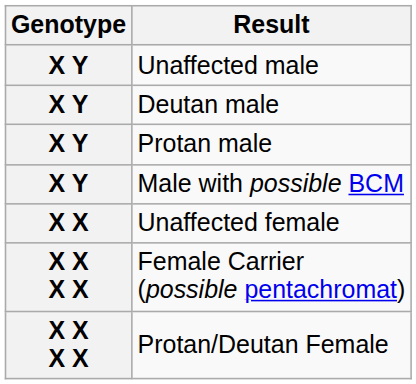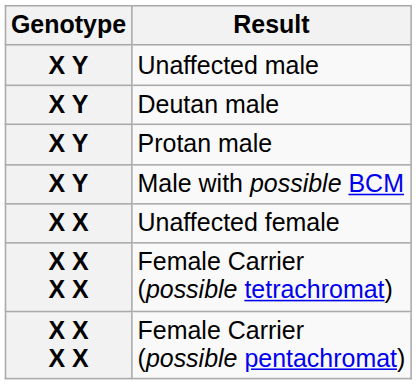 <table class="wikitable" style = "float: right; margin-left:15px">
 <tr>
 <th scope="col">Genotype</th>
 <th scope="col">Result</th>
 </tr>
 <tr>
 <th scope="row">X Y</th>
 <td>Unaffected male</td>
 </tr>
 <tr>
 <th scope="row">X Y</th>
 <td>Deutan male</td>
 </tr>
 <tr>
 <th scope="row">X Y</th>
 <td>Protan male</td>
 </tr>
 <tr>
 <th scope="row">X Y</th>
 <td>Male with <em>possible</em> <a href='#'>BCM</a></td>
 </tr>
 <tr>
 <th scope="row">X X</th>
 <td>Unaffected female</td>
 </tr>
 <tr>
 <th scope="row">X X <br> X X</th>
-<td>Female Carrier<br>(<em>possible</em> <a href='#'>pentachromat</a>)</td>
+<td>Female Carrier<br>(<em>possible</em> <a href='#'>tetrachromat</a>)</td>
 </tr>
 <tr>
 <th scope="row">X X <br> X X</th>
-<td>Protan/Deutan Female</td>
+<td>Female Carrier<br>(<em>possible</em> <a href='#'>pentachromat</a>)</td>
 </tr>
 </table>
